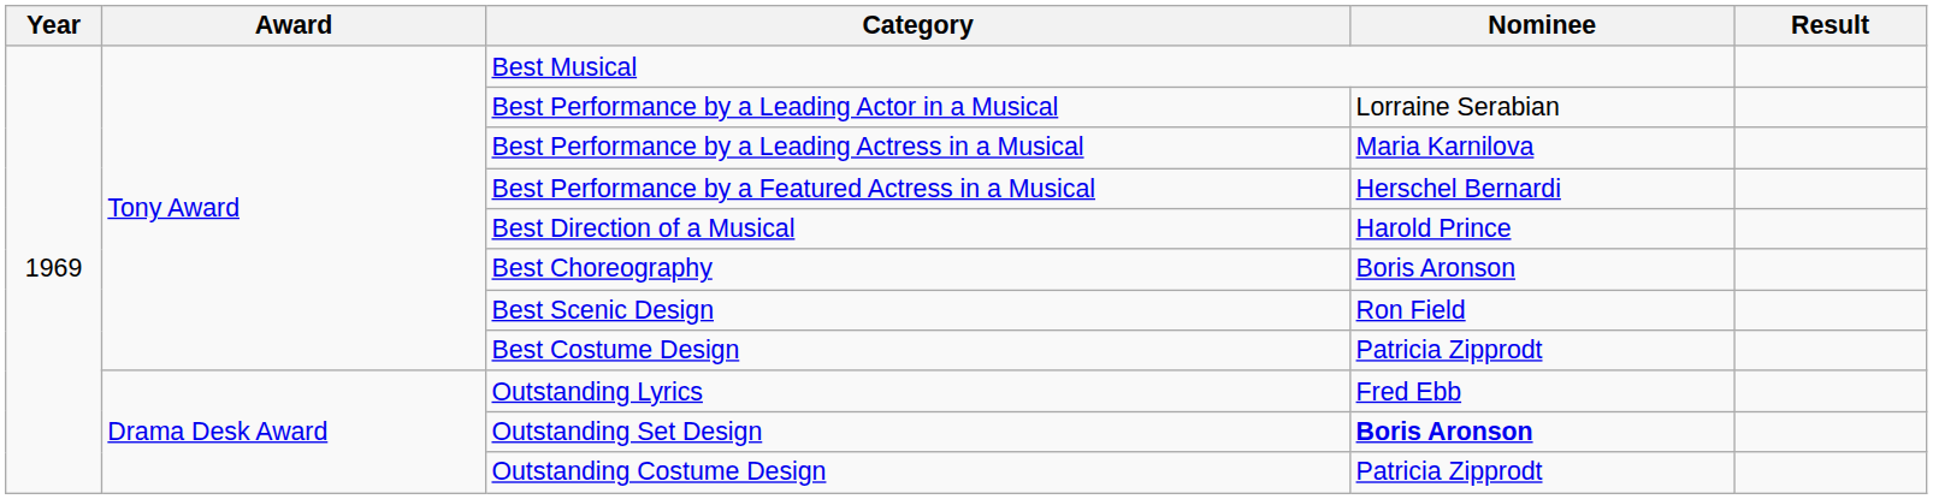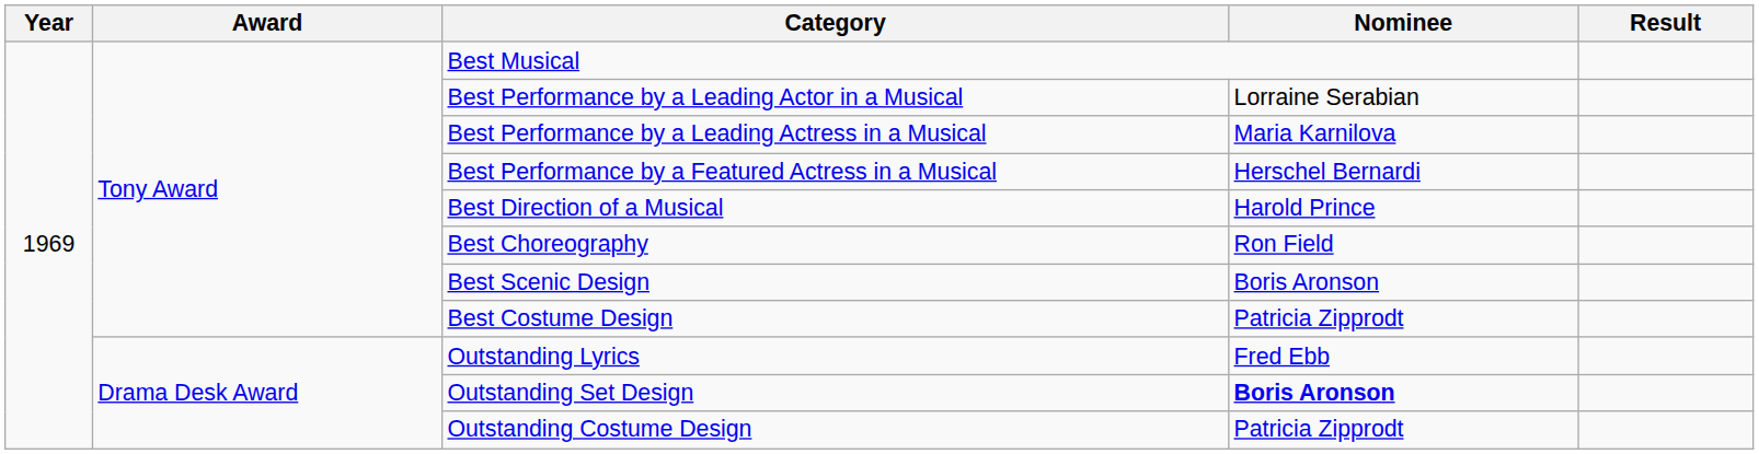 <table class="wikitable" width="95%">
 <tr>
 <th width="5%">Year</th>
 <th width="20%">Award</th>
 <th width="45%">Category</th>
 <th width="20%">Nominee</th>
 <th width="10%">Result</th>
 </tr>
 <tr>
 <td rowspan="11" align="center">1969</td>
 <td rowspan="8"><a href='#'>Tony Award</a></td>
 <td colspan="2"><a href='#'>Best Musical</a></td>
 <td></td>
 </tr>
 <tr>
 <td><a href='#'>Best Performance by a Leading Actor in a Musical</a></td>
 <td>Lorraine Serabian</td>
 <td></td>
 </tr>
 <tr>
 <td><a href='#'>Best Performance by a Leading Actress in a Musical</a></td>
 <td><a href='#'>Maria Karnilova</a></td>
 <td></td>
 </tr>
 <tr>
 <td><a href='#'>Best Performance by a Featured Actress in a Musical</a></td>
 <td><a href='#'>Herschel Bernardi</a></td>
 <td></td>
 </tr>
 <tr>
 <td><a href='#'>Best Direction of a Musical</a></td>
 <td><a href='#'>Harold Prince</a></td>
 <td></td>
 </tr>
 <tr>
 <td><a href='#'>Best Choreography</a></td>
-<td><a href='#'>Boris Aronson</a></td>
+<td><a href='#'>Ron Field</a></td>
 <td></td>
 </tr>
 <tr>
 <td><a href='#'>Best Scenic Design</a></td>
-<td><a href='#'>Ron Field</a></td>
+<td><a href='#'>Boris Aronson</a></td>
 <td></td>
 </tr>
 <tr>
 <td><a href='#'>Best Costume Design</a></td>
 <td><a href='#'>Patricia Zipprodt</a></td>
 <td></td>
 </tr>
 <tr>
 <td rowspan="3"><a href='#'>Drama Desk Award</a></td>
 <td><a href='#'>Outstanding Lyrics</a></td>
 <td><a href='#'>Fred Ebb</a></td>
 <td></td>
 </tr>
 <tr>
 <td><a href='#'>Outstanding Set Design</a></td>
 <td><strong><a href='#'>Boris Aronson</a></strong></td>
 <td></td>
 </tr>
 <tr>
 <td><a href='#'>Outstanding Costume Design</a></td>
 <td><a href='#'>Patricia Zipprodt</a></td>
 <td></td>
 </tr>
 </table>
